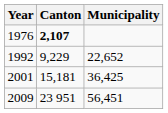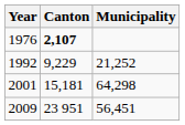 <table class=wikitable>
 <tr>
 <th>Year</th>
 <th>Canton</th>
 <th>Municipality</th>
 </tr>
 <tr>
 <td>1976</td>
 <td><strong>2,107</strong></td>
 <td></td>
 </tr>
 <tr>
 <td>1992</td>
 <td>9,229</td>
-<td>22,652 </td>
+<td>21,252 </td>
 </tr>
 <tr>
 <td>2001</td>
 <td>15,181</td>
-<td>36,425</td>
+<td>64,298</td>
 </tr>
 <tr>
 <td>2009</td>
 <td>23 951</td>
 <td>56,451</td>
 </tr>
 </table>
